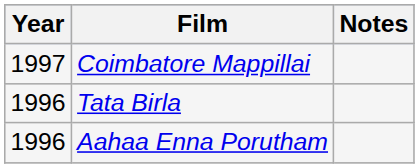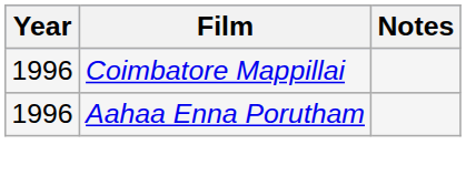 <table class="wikitable sortable" style="background:#f5f5f5;">
 <tr style="background:#B0C4DE;">
 <th>Year</th>
 <th>Film</th>
 <th class=unsortable>Notes</th>
 </tr>
 <tr>
-<td>1997</td>
+<td>1996</td>
 <td><em><a href='#'>Coimbatore Mappillai</a></em></td>
-<td></td>
-</tr>
-<tr>
-<td>1996</td>
-<td><em><a href='#'>Tata Birla</a></em></td>
 <td></td>
 </tr>
 <tr>
 <td>1996</td>
 <td><em><a href='#'>Aahaa Enna Porutham</a></em></td>
 <td></td>
 </tr>
 </table>
